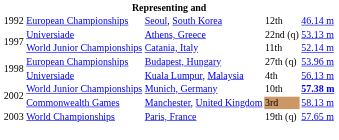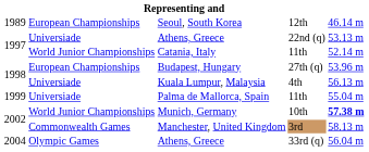 <table>
 <tr>
 <th colspan="5">Representing  and </th>
 </tr>
 <tr>
-<td>1992</td>
+<td>1989</td>
 <td><a href='#'>European Championships</a></td>
 <td><a href='#'>Seoul</a>, <a href='#'>South Korea</a></td>
 <td>12th</td>
 <td><a href='#'>46.14 m</a></td>
 </tr>
 <tr>
 <td rowspan=2>1997</td>
 <td><a href='#'>Universiade</a></td>
 <td><a href='#'>Athens, Greece</a></td>
 <td>22nd (q)</td>
 <td><a href='#'>53.13 m</a></td>
 </tr>
 <tr>
 <td><a href='#'>World Junior Championships</a></td>
 <td><a href='#'>Catania, Italy</a></td>
 <td>11th</td>
 <td><a href='#'>52.14 m</a></td>
 </tr>
 <tr>
 <td rowspan=2>1998</td>
 <td><a href='#'>European Championships</a></td>
 <td><a href='#'>Budapest, Hungary</a></td>
 <td>27th (q)</td>
 <td><a href='#'>53.96 m</a></td>
 </tr>
 <tr>
 <td><a href='#'>Universiade</a></td>
 <td><a href='#'>Kuala Lumpur</a>, <a href='#'>Malaysia</a></td>
 <td>4th</td>
 <td><a href='#'>56.13 m</a></td>
 </tr>
 <tr>
+<td>1999</td>
+<td><a href='#'>Universiade</a></td>
+<td><a href='#'>Palma de Mallorca, Spain</a></td>
+<td>11th</td>
+<td><a href='#'>55.04 m</a></td>
+</tr>
+<tr>
 <td rowspan=2>2002</td>
 <td><a href='#'>World Junior Championships</a></td>
 <td><a href='#'>Munich, Germany</a></td>
 <td>10th</td>
 <td><strong><a href='#'>57.38 m</a></strong></td>
 </tr>
 <tr>
 <td><a href='#'>Commonwealth Games</a></td>
 <td><a href='#'>Manchester</a>, <a href='#'>United Kingdom</a></td>
 <td bgcolor="cc9966">3rd</td>
 <td><a href='#'>58.13 m</a></td>
 </tr>
 <tr>
-<td>2003</td>
-<td><a href='#'>World Championships</a></td>
-<td><a href='#'>Paris, France</a></td>
-<td>19th (q)</td>
-<td><a href='#'>57.65 m</a></td>
+<td>2004</td>
+<td><a href='#'>Olympic Games</a></td>
+<td><a href='#'>Athens, Greece</a></td>
+<td>33rd (q)</td>
+<td><a href='#'>56.04 m</a></td>
 </tr>
 </table>
